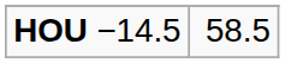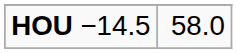 <table class="wikitable">
 <tr align="center">
 </tr>
 <tr align="center">
 <td><strong>HOU</strong> −14.5</td>
-<td> 58.5</td>
+<td> 58.0</td>
 </tr>
 </table>
